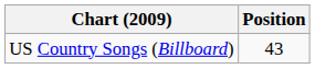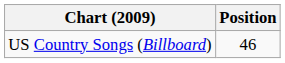 <table class="wikitable sortable">
 <tr>
 <th scope="col">Chart (2009)</th>
 <th scope="col">Position</th>
 </tr>
 <tr>
 <td>US <a href='#'>Country Songs</a> (<em><a href='#'>Billboard</a></em>)</td>
-<td align="center">43</td>
+<td align="center">46</td>
 </tr>
 </table>
